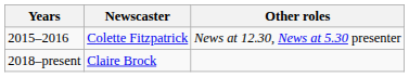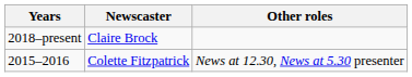 <table class="wikitable" style="font-size:95%;">
 <tr>
 <th>Years</th>
 <th>Newscaster</th>
 <th>Other roles</th>
 </tr>
 <tr>
+<td>2018–present</td>
+<td><a href='#'>Claire Brock</a></td>
+<td></td>
+</tr>
+<tr>
 <td>2015–2016</td>
 <td><a href='#'>Colette Fitzpatrick</a></td>
 <td><em>News at 12.30</em>, <em><a href='#'>News at 5.30</a></em> presenter</td>
 </tr>
-<tr>
-<td>2018–present</td>
-<td><a href='#'>Claire Brock</a></td>
-<td></td>
-</tr>
 </table>
